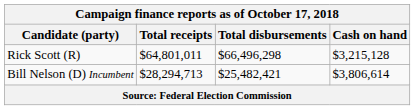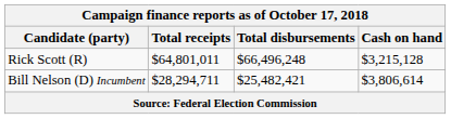 <table class="wikitable sortable">
 <tr>
 <th colspan=4>Campaign finance reports as of October 17, 2018</th>
 </tr>
 <tr style="text-align:center;">
 <th>Candidate (party)</th>
 <th>Total receipts</th>
 <th>Total disbursements</th>
 <th>Cash on hand</th>
 </tr>
 <tr>
 <td>Rick Scott (R)</td>
 <td>$64,801,011</td>
-<td>$66,496,298</td>
+<td>$66,496,248</td>
 <td>$3,215,128</td>
 </tr>
 <tr>
 <td>Bill Nelson (D) <em><small>Incumbent</small></em></td>
-<td>$28,294,713</td>
+<td>$28,294,711</td>
 <td>$25,482,421</td>
 <td>$3,806,614</td>
 </tr>
 <tr>
 <th colspan="4"><small>Source: Federal Election Commission</small></th>
 </tr>
 </table>
